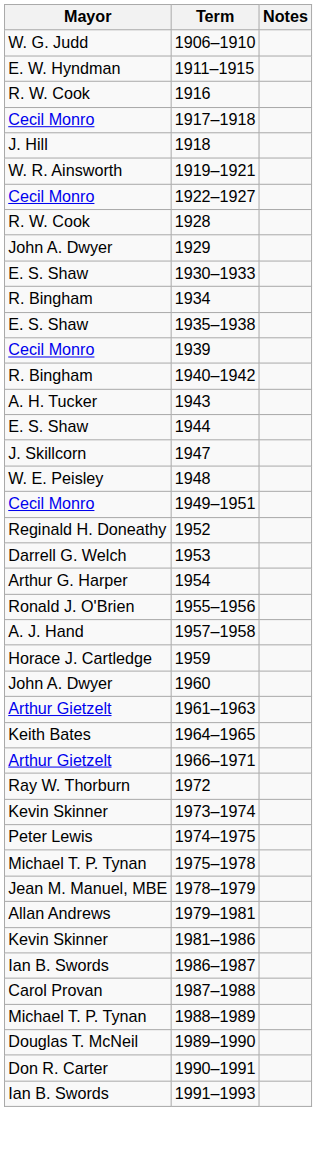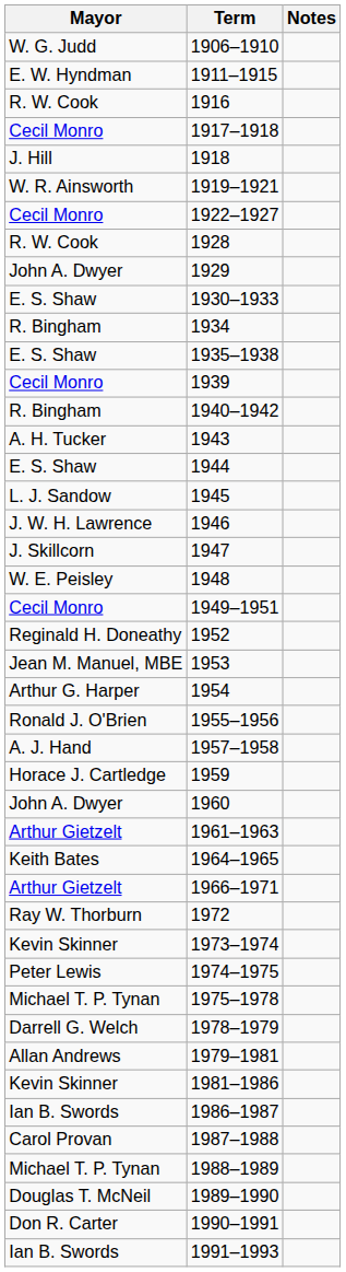 <table class="wikitable">
 <tr>
 <th>Mayor</th>
 <th>Term</th>
 <th>Notes</th>
 </tr>
 <tr>
 <td>W. G. Judd</td>
 <td>1906–1910</td>
 <td></td>
 </tr>
 <tr>
 <td>E. W. Hyndman</td>
 <td>1911–1915</td>
 <td></td>
 </tr>
 <tr>
 <td>R. W. Cook</td>
 <td>1916</td>
 <td></td>
 </tr>
 <tr>
 <td><a href='#'>Cecil Monro</a></td>
 <td>1917–1918</td>
 <td></td>
 </tr>
 <tr>
 <td>J. Hill</td>
 <td>1918</td>
 <td></td>
 </tr>
 <tr>
 <td>W. R. Ainsworth</td>
 <td>1919–1921</td>
 <td></td>
 </tr>
 <tr>
 <td><a href='#'>Cecil Monro</a></td>
 <td>1922–1927</td>
 <td></td>
 </tr>
 <tr>
 <td>R. W. Cook</td>
 <td>1928</td>
 <td></td>
 </tr>
 <tr>
 <td>John A. Dwyer</td>
 <td>1929</td>
 <td></td>
 </tr>
 <tr>
 <td>E. S. Shaw</td>
 <td>1930–1933</td>
 <td></td>
 </tr>
 <tr>
 <td>R. Bingham</td>
 <td>1934</td>
 <td></td>
 </tr>
 <tr>
 <td>E. S. Shaw</td>
 <td>1935–1938</td>
 <td></td>
 </tr>
 <tr>
 <td><a href='#'>Cecil Monro</a></td>
 <td>1939</td>
 <td></td>
 </tr>
 <tr>
 <td>R. Bingham</td>
 <td>1940–1942</td>
 <td></td>
 </tr>
 <tr>
 <td>A. H. Tucker</td>
 <td>1943</td>
 <td></td>
 </tr>
 <tr>
 <td>E. S. Shaw</td>
 <td>1944</td>
 <td></td>
 </tr>
 <tr>
+<td>L. J. Sandow</td>
+<td>1945</td>
+<td></td>
+</tr>
+<tr>
+<td>J. W. H. Lawrence</td>
+<td>1946</td>
+<td></td>
+</tr>
+<tr>
 <td>J. Skillcorn</td>
 <td>1947</td>
 <td></td>
 </tr>
 <tr>
 <td>W. E. Peisley</td>
 <td>1948</td>
 <td></td>
 </tr>
 <tr>
 <td><a href='#'>Cecil Monro</a></td>
 <td>1949–1951</td>
 <td></td>
 </tr>
 <tr>
 <td>Reginald H. Doneathy</td>
 <td>1952</td>
 <td></td>
 </tr>
 <tr>
-<td>Darrell G. Welch</td>
+<td>Jean M. Manuel, MBE</td>
 <td>1953</td>
 <td></td>
 </tr>
 <tr>
 <td>Arthur G. Harper</td>
 <td>1954</td>
 <td></td>
 </tr>
 <tr>
 <td>Ronald J. O'Brien</td>
 <td>1955–1956</td>
 <td></td>
 </tr>
 <tr>
 <td>A. J. Hand</td>
 <td>1957–1958</td>
 <td></td>
 </tr>
 <tr>
 <td>Horace J. Cartledge</td>
 <td>1959</td>
 <td></td>
 </tr>
 <tr>
 <td>John A. Dwyer</td>
 <td>1960</td>
 <td></td>
 </tr>
 <tr>
 <td><a href='#'>Arthur Gietzelt</a></td>
 <td>1961–1963</td>
 <td></td>
 </tr>
 <tr>
 <td>Keith Bates</td>
 <td>1964–1965</td>
 <td></td>
 </tr>
 <tr>
 <td><a href='#'>Arthur Gietzelt</a></td>
 <td>1966–1971</td>
 <td></td>
 </tr>
 <tr>
 <td>Ray W. Thorburn</td>
 <td>1972</td>
 <td></td>
 </tr>
 <tr>
 <td>Kevin Skinner</td>
 <td>1973–1974</td>
 <td></td>
 </tr>
 <tr>
 <td>Peter Lewis</td>
 <td>1974–1975</td>
 <td></td>
 </tr>
 <tr>
 <td>Michael T. P. Tynan</td>
 <td>1975–1978</td>
 <td></td>
 </tr>
 <tr>
-<td>Jean M. Manuel, MBE</td>
+<td>Darrell G. Welch</td>
 <td>1978–1979</td>
 <td></td>
 </tr>
 <tr>
 <td>Allan Andrews</td>
 <td>1979–1981</td>
 <td></td>
 </tr>
 <tr>
 <td>Kevin Skinner</td>
 <td>1981–1986</td>
 <td></td>
 </tr>
 <tr>
 <td>Ian B. Swords</td>
 <td>1986–1987</td>
 <td></td>
 </tr>
 <tr>
 <td>Carol Provan</td>
 <td>1987–1988</td>
 <td></td>
 </tr>
 <tr>
 <td>Michael T. P. Tynan</td>
 <td>1988–1989</td>
 <td></td>
 </tr>
 <tr>
 <td>Douglas T. McNeil</td>
 <td>1989–1990</td>
 <td></td>
 </tr>
 <tr>
 <td>Don R. Carter</td>
 <td>1990–1991</td>
 <td></td>
 </tr>
 <tr>
 <td>Ian B. Swords</td>
 <td>1991–1993</td>
 <td></td>
 </tr>
 </table>
